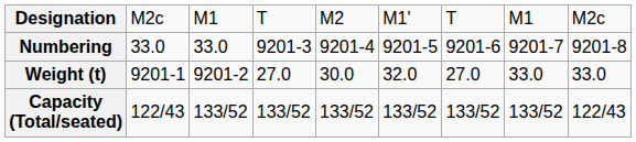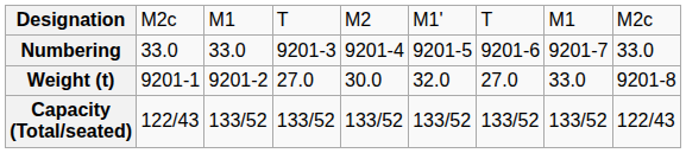 <table class="wikitable">
 <tr>
 <th>Designation</th>
 <td>M2c</td>
 <td>M1</td>
 <td>T</td>
 <td>M2</td>
 <td>M1'</td>
 <td>T</td>
 <td>M1</td>
 <td>M2c</td>
 </tr>
 <tr>
 <th>Numbering</th>
 <td>33.0</td>
 <td>33.0</td>
 <td>9201-3</td>
 <td>9201-4</td>
 <td>9201-5</td>
 <td>9201-6</td>
 <td>9201-7</td>
-<td>9201-8</td>
+<td>33.0</td>
 </tr>
 <tr>
 <th>Weight (t)</th>
 <td>9201-1</td>
 <td>9201-2</td>
 <td>27.0</td>
 <td>30.0</td>
 <td>32.0</td>
 <td>27.0</td>
 <td>33.0</td>
-<td>33.0</td>
+<td>9201-8</td>
 </tr>
 <tr>
 <th>Capacity<br>(Total/seated)</th>
 <td>122/43</td>
 <td>133/52</td>
 <td>133/52</td>
 <td>133/52</td>
 <td>133/52</td>
 <td>133/52</td>
 <td>133/52</td>
 <td>122/43</td>
 </tr>
 </table>
